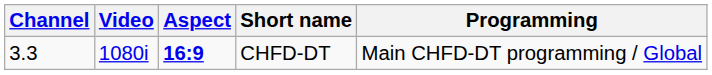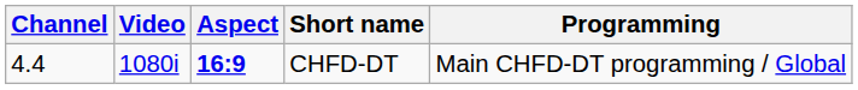 <table class="wikitable">
 <tr>
 <th><a href='#'>Channel</a></th>
 <th><a href='#'>Video</a></th>
 <th><a href='#'>Aspect</a></th>
 <th>Short name</th>
 <th>Programming</th>
 </tr>
 <tr>
-<td>3.3</td>
+<td>4.4</td>
 <td><a href='#'>1080i</a></td>
 <td><strong><a href='#'>16:9</a></strong></td>
 <td>CHFD-DT</td>
 <td>Main CHFD-DT programming / <a href='#'>Global</a></td>
 </tr>
 </table>
